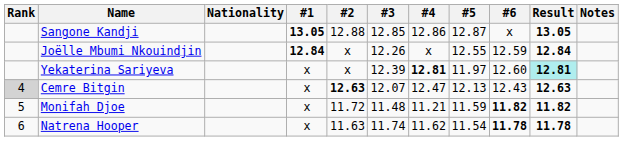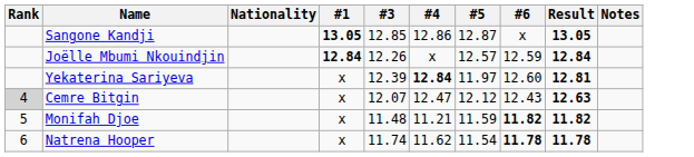 <table class="wikitable sortable" style="text-align:center;font-size:95%">
 <tr>
 <th>Rank</th>
 <th>Name</th>
 <th>Nationality</th>
 <th>#1</th>
-<th>#2</th>
 <th>#3</th>
 <th>#4</th>
 <th>#5</th>
 <th>#6</th>
 <th>Result</th>
 <th>Notes</th>
 </tr>
 <tr>
 <td></td>
 <td align=left><a href='#'>Sangone Kandji</a></td>
 <td align=left></td>
 <td><strong>13.05</strong></td>
-<td>12.88</td>
 <td>12.85</td>
 <td>12.86</td>
 <td>12.87</td>
 <td>x</td>
 <td><strong>13.05</strong></td>
 <td></td>
 </tr>
 <tr>
 <td></td>
 <td align=left><a href='#'>Joëlle Mbumi Nkouindjin</a></td>
 <td align=left></td>
 <td><strong>12.84</strong></td>
-<td>x</td>
 <td>12.26</td>
 <td>x</td>
-<td>12.55</td>
+<td>12.57</td>
 <td>12.59</td>
 <td><strong>12.84</strong></td>
 <td></td>
 </tr>
 <tr>
 <td></td>
 <td align=left><a href='#'>Yekaterina Sariyeva</a></td>
 <td align=left></td>
 <td>x</td>
-<td>x</td>
 <td>12.39</td>
-<td><strong>12.81</strong></td>
+<td><strong>12.84</strong></td>
 <td>11.97</td>
 <td>12.60</td>
-<td style="background: paleturquoise;"><strong>12.81</strong></td>
+<td><strong>12.81</strong></td>
 <td></td>
 </tr>
 <tr>
 <td style="background: lightgrey;">4</td>
 <td align=left><a href='#'>Cemre Bitgin</a></td>
 <td align=left></td>
 <td>x</td>
-<td><strong>12.63</strong></td>
 <td>12.07</td>
 <td>12.47</td>
-<td>12.13</td>
+<td>12.12</td>
 <td>12.43</td>
 <td><strong>12.63</strong></td>
 <td></td>
 </tr>
 <tr>
 <td>5</td>
 <td align=left><a href='#'>Monifah Djoe</a></td>
 <td align=left></td>
 <td>x</td>
-<td>11.72</td>
 <td>11.48</td>
 <td>11.21</td>
 <td>11.59</td>
 <td><strong>11.82</strong></td>
 <td><strong>11.82</strong></td>
 <td></td>
 </tr>
 <tr>
 <td>6</td>
 <td align=left><a href='#'>Natrena Hooper</a></td>
 <td align=left></td>
 <td>x</td>
-<td>11.63</td>
 <td>11.74</td>
 <td>11.62</td>
 <td>11.54</td>
 <td><strong>11.78</strong></td>
 <td><strong>11.78</strong></td>
 <td></td>
 </tr>
 </table>
